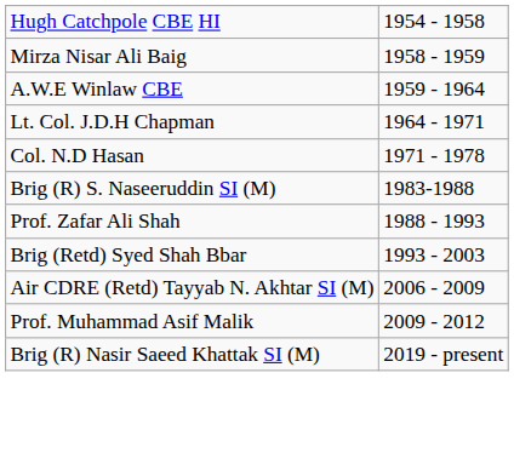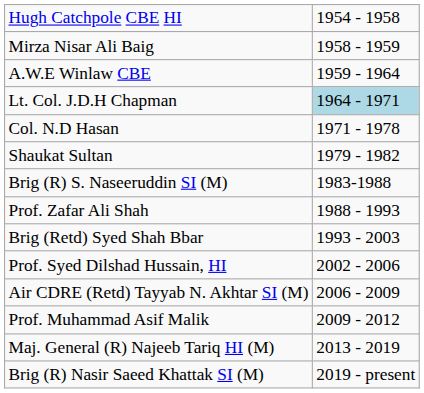 <table class="wikitable">
 <tr>
 <td><a href='#'>Hugh Catchpole</a> <a href='#'> CBE</a> <a href='#'>HI</a></td>
 <td>1954 - 1958</td>
 </tr>
 <tr>
 <td>Mirza Nisar Ali Baig</td>
 <td>1958 - 1959</td>
 </tr>
 <tr>
 <td>A.W.E Winlaw <a href='#'> CBE</a></td>
 <td>1959 - 1964</td>
 </tr>
 <tr>
 <td>Lt. Col. J.D.H Chapman</td>
-<td>1964 - 1971</td>
+<td style="background: lightblue;">1964 - 1971</td>
 </tr>
 <tr>
 <td>Col. N.D Hasan</td>
 <td>1971 - 1978</td>
+</tr>
+<tr>
+<td>Shaukat Sultan</td>
+<td>1979 - 1982</td>
 </tr>
 <tr>
 <td>Brig (R) S. Naseeruddin <a href='#'>SI</a> (M)</td>
 <td>1983-1988</td>
 </tr>
 <tr>
 <td>Prof. Zafar Ali Shah</td>
 <td>1988 - 1993</td>
 </tr>
 <tr>
 <td>Brig (Retd) Syed Shah Bbar</td>
 <td>1993 - 2003</td>
 </tr>
 <tr>
+<td>Prof. Syed Dilshad Hussain, <a href='#'>HI</a></td>
+<td>2002 - 2006</td>
+</tr>
+<tr>
 <td>Air CDRE (Retd) Tayyab N. Akhtar <a href='#'>SI</a> (M)</td>
 <td>2006 - 2009</td>
 </tr>
 <tr>
 <td>Prof. Muhammad Asif Malik</td>
 <td>2009 - 2012</td>
 </tr>
 <tr>
+<td>Maj. General (R) Najeeb Tariq <a href='#'>HI</a> (M)</td>
+<td>2013 - 2019</td>
+</tr>
+<tr>
 <td>Brig (R) Nasir Saeed Khattak <a href='#'>SI</a> (M)</td>
 <td>2019 - present</td>
 </tr>
 </table>
